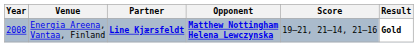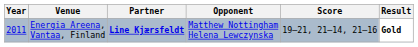 <table class="sortable wikitable" style="font-size: 90%;">
 <tr>
 <th>Year</th>
 <th>Venue</th>
 <th>Partner</th>
 <th>Opponent</th>
 <th>Score</th>
 <th>Result</th>
 </tr>
 <tr style="background:#AABBCC">
-<td align="center"><a href='#'>2008</a></td>
+<td align="center"><a href='#'>2011</a></td>
 <td align="left"><a href='#'>Energia Areena</a>,<br><a href='#'>Vantaa</a>, Finland</td>
 <td align="left"><strong> <a href='#'>Line Kjærsfeldt</a></strong></td>
-<td align="left"><strong> <a href='#'>Matthew Nottingham</a><br> <a href='#'>Helena Lewczynska</a></strong></td>
+<td align="left"> <a href='#'>Matthew Nottingham</a><br> <a href='#'>Helena Lewczynska</a></td>
 <td align="left">19–21, 21–14, 21–16</td>
 <td style="text-align:left; background:white"> <strong>Gold</strong></td>
 </tr>
 </table>
